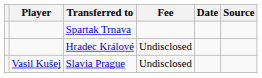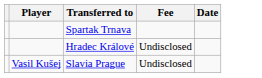 <table class="wikitable plainrowheaders sortable">
 <tr>
 <th></th>
 <th scope="col">Player</th>
 <th>Transferred to</th>
 <th style="width: 65px;">Fee</th>
 <th scope="col">Date</th>
-<th scope="col">Source</th>
 </tr>
 <tr>
 <td align="center"></td>
 <td></td>
 <td> <a href='#'>Spartak Trnava</a></td>
-<td></td>
 <td></td>
 <td></td>
 </tr>
 <tr>
 <td align="center"></td>
 <td></td>
 <td> <a href='#'>Hradec Králové</a></td>
 <td>Undisclosed</td>
 <td></td>
-<td></td>
 </tr>
 <tr>
 <td align="center"></td>
 <td> <a href='#'>Vasil Kušej</a></td>
 <td> <a href='#'>Slavia Prague</a></td>
 <td>Undisclosed</td>
 <td></td>
-<td></td>
 </tr>
 </table>
